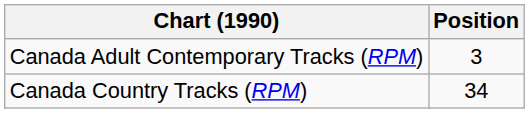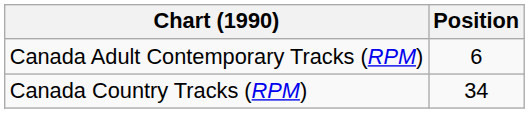 <table class="wikitable sortable">
 <tr>
 <th scope="col">Chart (1990)</th>
 <th scope="col">Position</th>
 </tr>
 <tr>
 <td>Canada Adult Contemporary Tracks (<em><a href='#'>RPM</a></em>)</td>
-<td align="center">3</td>
+<td align="center">6</td>
 </tr>
 <tr>
 <td>Canada Country Tracks (<em><a href='#'>RPM</a></em>)</td>
 <td align="center">34</td>
 </tr>
 </table>
